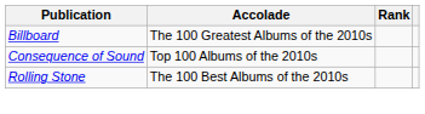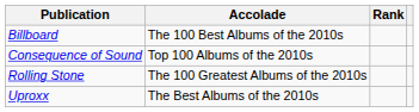 <table class="sortable wikitable">
 <tr>
 <th>Publication</th>
 <th>Accolade</th>
 <th>Rank</th>
 <th class="unsortable"></th>
 </tr>
 <tr>
 <td><em><a href='#'>Billboard</a></em></td>
-<td>The 100 Greatest Albums of the 2010s</td>
+<td>The 100 Best Albums of the 2010s</td>
 <td></td>
 <td></td>
 </tr>
 <tr>
 <td><em><a href='#'>Consequence of Sound</a></em></td>
 <td>Top 100 Albums of the 2010s</td>
 <td></td>
 <td></td>
 </tr>
 <tr>
 <td><em><a href='#'>Rolling Stone</a></em></td>
-<td>The 100 Best Albums of the 2010s</td>
+<td>The 100 Greatest Albums of the 2010s</td>
+<td></td>
+<td></td>
+</tr>
+<tr>
+<td><em><a href='#'>Uproxx</a></em></td>
+<td>The Best Albums of the 2010s</td>
 <td></td>
 <td></td>
 </tr>
 </table>
